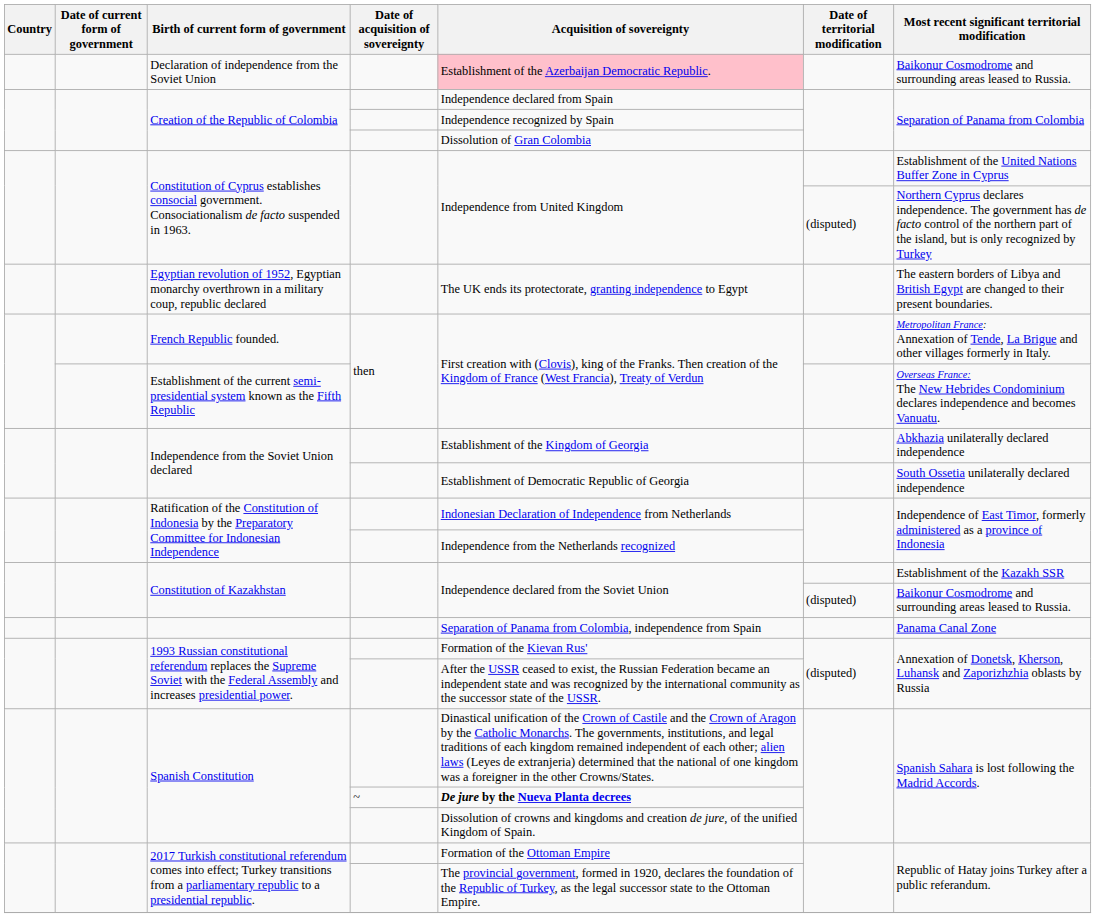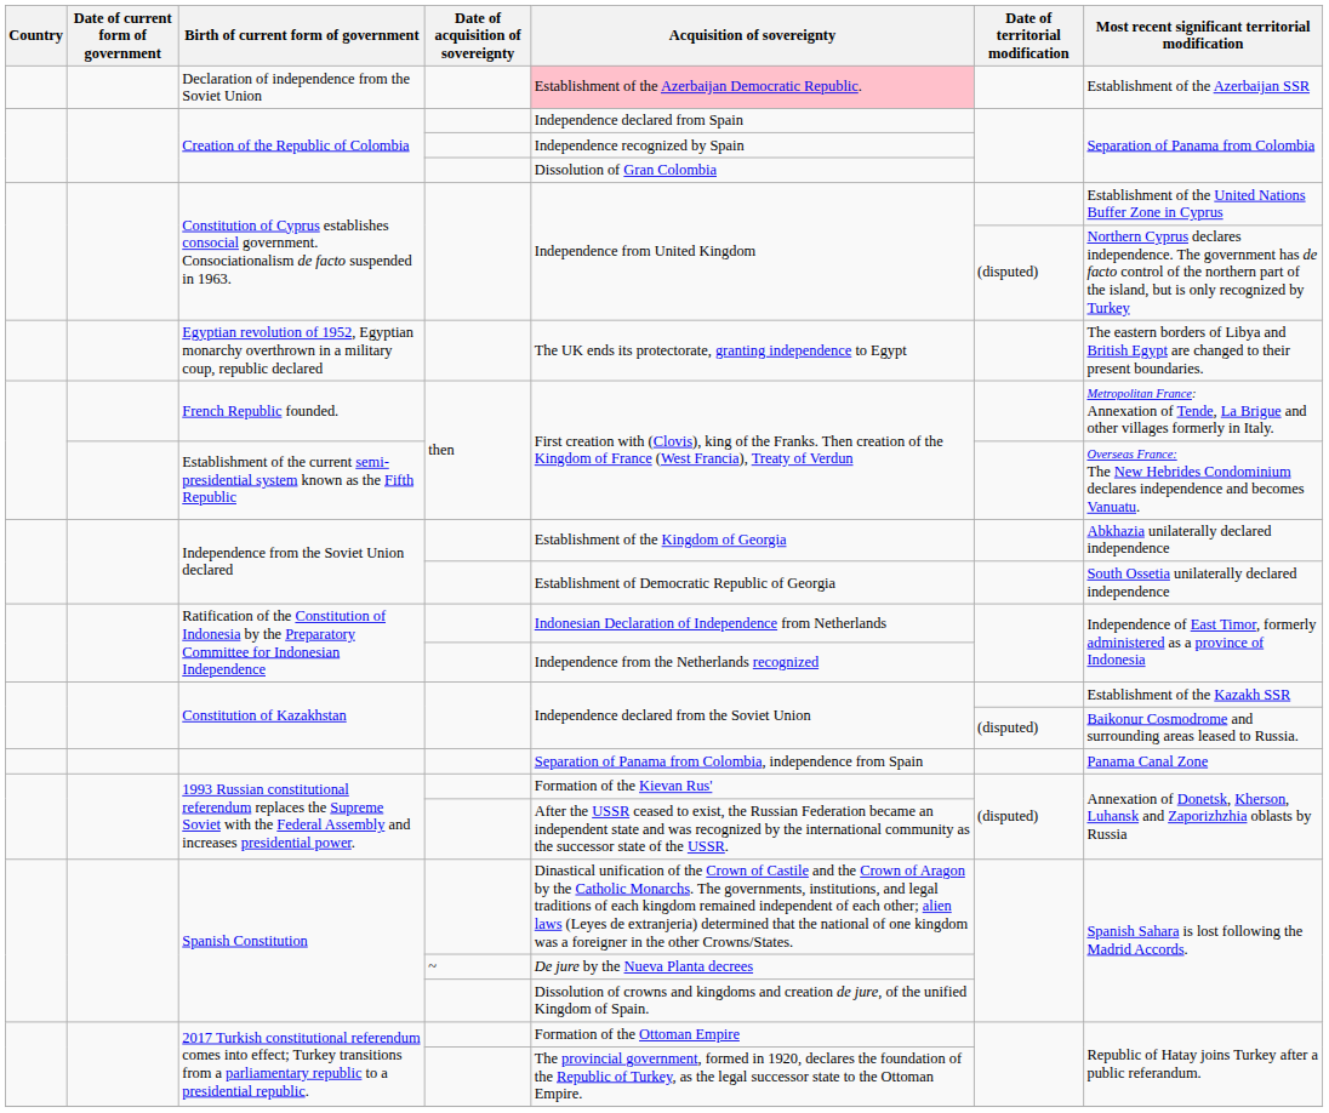 <table class="wikitable sortable mw-datatable" width="100%" style="font-size:90%">
 <tr>
 <th>Country</th>
 <th>Date of current form of government</th>
 <th>Birth of current form of government</th>
 <th>Date of acquisition of sovereignty</th>
 <th>Acquisition of sovereignty</th>
 <th>Date of territorial modification</th>
 <th>Most recent significant territorial modification</th>
 </tr>
 <tr>
 <td></td>
 <td></td>
 <td>Declaration of independence from the Soviet Union</td>
 <td></td>
 <td style="background: pink;">Establishment of the <a href='#'>Azerbaijan Democratic Republic</a>.</td>
 <td></td>
-<td><a href='#'>Baikonur Cosmodrome</a> and surrounding areas leased to Russia.</td>
+<td>Establishment of the <a href='#'>Azerbaijan SSR</a></td>
 </tr>
 <tr>
 <td rowspan=3></td>
 <td rowspan=3></td>
 <td rowspan=3><a href='#'>Creation of the Republic of Colombia</a></td>
 <td></td>
 <td>Independence declared from Spain</td>
 <td rowspan=3></td>
 <td rowspan=3><a href='#'>Separation of Panama from Colombia</a></td>
 </tr>
 <tr>
 <td></td>
 <td>Independence recognized by Spain</td>
 </tr>
 <tr>
 <td></td>
 <td>Dissolution of <a href='#'>Gran Colombia</a></td>
 </tr>
 <tr>
 <td rowspan=2></td>
 <td rowspan=2></td>
 <td rowspan=2><a href='#'>Constitution of Cyprus</a> establishes <a href='#'>consocial</a> government. Consociationalism <em>de facto</em> suspended in 1963.</td>
 <td rowspan=2></td>
 <td rowspan=2>Independence from United Kingdom</td>
 <td></td>
 <td>Establishment of the <a href='#'>United Nations Buffer Zone in Cyprus</a></td>
 </tr>
 <tr>
 <td> (disputed)</td>
 <td><a href='#'>Northern Cyprus</a> declares independence. The government has <em>de facto</em> control of the northern part of the island, but is only recognized by <a href='#'>Turkey</a></td>
 </tr>
 <tr>
 <td></td>
 <td></td>
 <td><a href='#'>Egyptian revolution of 1952</a>, Egyptian monarchy overthrown in a military coup, republic declared</td>
 <td></td>
 <td>The UK ends its protectorate, <a href='#'>granting independence</a> to Egypt</td>
 <td></td>
 <td>The eastern borders of Libya and <a href='#'>British Egypt</a> are changed to their present boundaries.</td>
 </tr>
 <tr>
 <td rowspan=2></td>
 <td></td>
 <td><a href='#'>French Republic</a> founded.</td>
 <td rowspan=2> then<br></td>
 <td rowspan=2>First creation with (<a href='#'>Clovis</a>), king of the Franks. Then creation of the <a href='#'>Kingdom of France</a> (<a href='#'>West Francia</a>), <a href='#'>Treaty of Verdun</a></td>
 <td></td>
 <td><small><em><a href='#'>Metropolitan France</a>:</em></small><br>Annexation of <a href='#'>Tende</a>, <a href='#'>La Brigue</a> and other villages formerly in Italy.</td>
 </tr>
 <tr>
 <td></td>
 <td>Establishment of the current <a href='#'>semi-presidential system</a> known as the <a href='#'>Fifth Republic</a></td>
 <td></td>
 <td><small><em><a href='#'>Overseas France:</a></em></small><br>The <a href='#'>New Hebrides Condominium</a> declares independence and becomes <a href='#'>Vanuatu</a>.</td>
 </tr>
 <tr>
 <td rowspan=2></td>
 <td rowspan=2></td>
 <td rowspan=2>Independence from the Soviet Union declared</td>
 <td></td>
 <td>Establishment of the <a href='#'>Kingdom of Georgia</a></td>
 <td></td>
 <td><a href='#'>Abkhazia</a> unilaterally declared independence</td>
 </tr>
 <tr>
 <td></td>
 <td>Establishment of Democratic Republic of Georgia</td>
 <td></td>
 <td><a href='#'>South Ossetia</a> unilaterally declared independence</td>
 </tr>
 <tr>
 <td rowspan=2></td>
 <td rowspan=2></td>
 <td rowspan=2>Ratification of the <a href='#'>Constitution of Indonesia</a> by the <a href='#'>Preparatory Committee for Indonesian Independence</a></td>
 <td></td>
 <td><a href='#'>Indonesian Declaration of Independence</a> from Netherlands</td>
 <td rowspan=2></td>
 <td rowspan=2>Independence of <a href='#'>East Timor</a>, formerly <a href='#'>administered</a> as a <a href='#'>province of Indonesia</a></td>
 </tr>
 <tr>
 <td></td>
 <td>Independence from the Netherlands <a href='#'>recognized</a></td>
 </tr>
 <tr>
 <td rowspan=2></td>
 <td rowspan=2></td>
 <td rowspan=2><a href='#'>Constitution of Kazakhstan</a></td>
 <td rowspan=2></td>
 <td rowspan=2>Independence declared from the Soviet Union</td>
 <td></td>
 <td>Establishment of the <a href='#'>Kazakh SSR</a></td>
 </tr>
 <tr>
 <td> (disputed)</td>
 <td><a href='#'>Baikonur Cosmodrome</a> and surrounding areas leased to Russia.</td>
 </tr>
 <tr>
 <td></td>
 <td></td>
 <td></td>
 <td></td>
 <td><a href='#'>Separation of Panama from Colombia</a>, independence from Spain</td>
 <td></td>
 <td><a href='#'>Panama Canal Zone</a></td>
 </tr>
 <tr>
 <td rowspan=2></td>
 <td rowspan=2></td>
 <td rowspan=2><a href='#'>1993 Russian constitutional referendum</a> replaces the <a href='#'>Supreme Soviet</a> with the <a href='#'>Federal Assembly</a> and increases <a href='#'>presidential power</a>.</td>
 <td></td>
 <td>Formation of the <a href='#'>Kievan Rus'</a></td>
 <td rowspan=2> (disputed)</td>
 <td rowspan=2>Annexation of <a href='#'>Donetsk</a>, <a href='#'>Kherson</a>, <a href='#'>Luhansk</a> and <a href='#'>Zaporizhzhia</a> oblasts by Russia</td>
 </tr>
 <tr>
 <td></td>
 <td>After the <a href='#'>USSR</a> ceased to exist, the Russian Federation became an independent state and was recognized by the international community as the successor state of the <a href='#'>USSR</a>.</td>
 </tr>
 <tr>
 <td rowspan=3></td>
 <td rowspan=3></td>
 <td rowspan=3><a href='#'>Spanish Constitution</a></td>
 <td></td>
 <td>Dinastical unification of the <a href='#'>Crown of Castile</a> and the <a href='#'>Crown of Aragon</a> by the <a href='#'>Catholic Monarchs</a>. The governments, institutions, and legal traditions of each kingdom remained independent of each other; <a href='#'>alien laws</a> (Leyes de extranjeria) determined that the national of one kingdom was a foreigner in the other Crowns/States.</td>
 <td rowspan=3></td>
 <td rowspan=3><a href='#'>Spanish Sahara</a> is lost following the <a href='#'>Madrid Accords</a>.</td>
 </tr>
 <tr>
 <td>~</td>
-<td><strong><em>De jure</em> by the <a href='#'>Nueva Planta decrees</a></strong></td>
+<td><em>De jure</em> by the <a href='#'>Nueva Planta decrees</a></td>
 </tr>
 <tr>
 <td></td>
 <td>Dissolution of crowns and kingdoms and creation <em>de jure</em>, of the unified Kingdom of Spain.</td>
 </tr>
 <tr>
 <td rowspan=2></td>
 <td rowspan=2></td>
 <td rowspan=2><a href='#'>2017 Turkish constitutional referendum</a> comes into effect; Turkey transitions from a <a href='#'>parliamentary republic</a> to a <a href='#'>presidential republic</a>.</td>
 <td></td>
 <td>Formation of the <a href='#'>Ottoman Empire</a></td>
 <td rowspan=2></td>
 <td rowspan=2>Republic of Hatay joins Turkey after a public referandum.</td>
 </tr>
 <tr>
 <td></td>
 <td>The <a href='#'>provincial government</a>, formed in 1920, declares the foundation of the <a href='#'>Republic of Turkey</a>, as the legal successor state to the Ottoman Empire.</td>
 </tr>
 <tr>
 </tr>
 </table>
